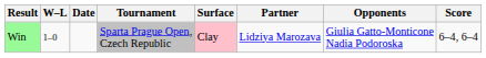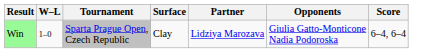 <table class="sortable wikitable">
 <tr>
 <th>Result</th>
 <th class="unsortable">W–L</th>
-<th>Date</th>
 <th>Tournament</th>
 <th>Surface</th>
 <th>Partner</th>
 <th>Opponents</th>
 <th class="unsortable">Score</th>
 </tr>
 <tr>
 <td style="background:#98fb98;">Win</td>
 <td><small>1–0</small></td>
-<td><a href='#'></a></td>
 <td bgcolor=silver><a href='#'>Sparta Prague Open</a>, <br>Czech Republic</td>
-<td style="background: pink;">Clay</td>
+<td>Clay</td>
 <td> <a href='#'>Lidziya Marozava</a></td>
 <td> <a href='#'>Giulia Gatto-Monticone</a> <br>  <a href='#'>Nadia Podoroska</a></td>
 <td>6–4, 6–4</td>
 </tr>
 </table>
